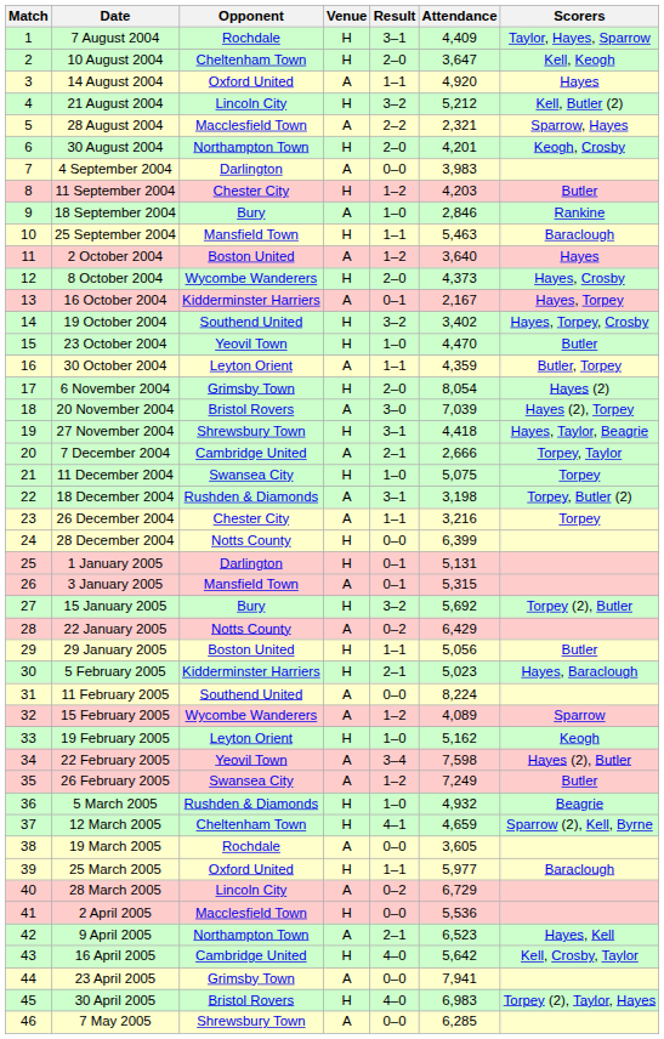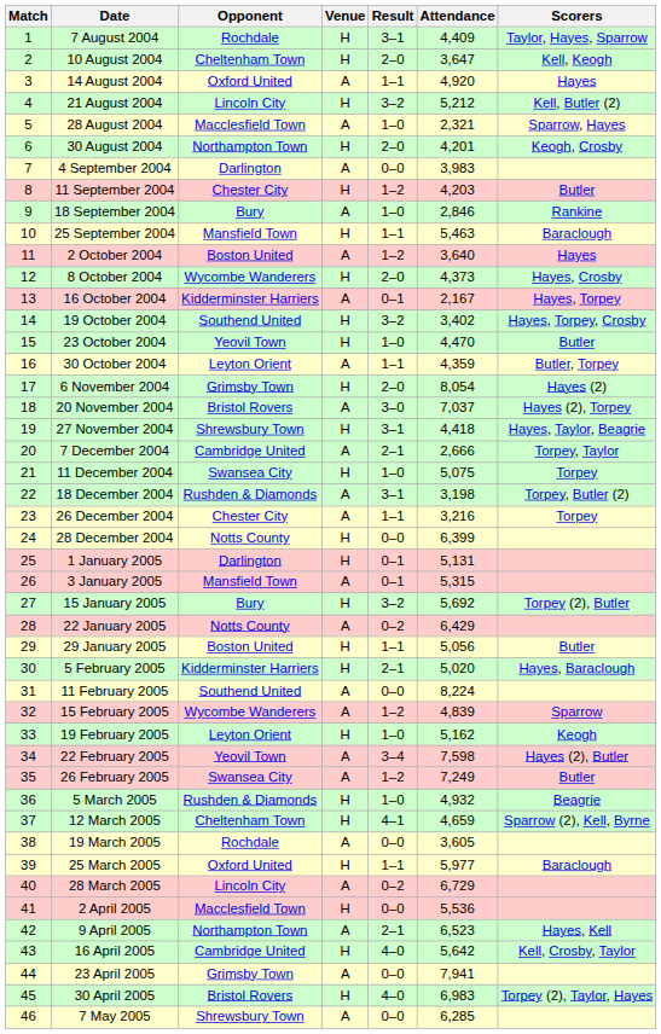 <table class="wikitable" style="font-size:100%; text-align:center">
 <tr>
 <th>Match</th>
 <th>Date</th>
 <th>Opponent</th>
 <th>Venue</th>
 <th>Result</th>
 <th>Attendance</th>
 <th>Scorers</th>
 </tr>
 <tr style="background: #CCFFCC;">
 <td>1</td>
 <td>7 August 2004</td>
 <td><a href='#'>Rochdale</a></td>
 <td>H</td>
 <td>3–1</td>
 <td>4,409</td>
 <td><a href='#'>Taylor</a>, <a href='#'>Hayes</a>, <a href='#'>Sparrow</a></td>
 </tr>
 <tr style="background: #CCFFCC;">
 <td>2</td>
 <td>10 August 2004</td>
 <td><a href='#'>Cheltenham Town</a></td>
 <td>H</td>
 <td>2–0</td>
 <td>3,647</td>
 <td><a href='#'>Kell</a>, <a href='#'>Keogh</a></td>
 </tr>
 <tr style="background: #FFFFCC;">
 <td>3</td>
 <td>14 August 2004</td>
 <td><a href='#'>Oxford United</a></td>
 <td>A</td>
 <td>1–1</td>
 <td>4,920</td>
 <td><a href='#'>Hayes</a></td>
 </tr>
 <tr style="background: #CCFFCC;">
 <td>4</td>
 <td>21 August 2004</td>
 <td><a href='#'>Lincoln City</a></td>
 <td>H</td>
 <td>3–2</td>
 <td>5,212</td>
 <td><a href='#'>Kell</a>, <a href='#'>Butler</a> (2)</td>
 </tr>
 <tr style="background: #FFFFCC;">
 <td>5</td>
 <td>28 August 2004</td>
 <td><a href='#'>Macclesfield Town</a></td>
 <td>A</td>
-<td>2–2</td>
+<td>1–0</td>
 <td>2,321</td>
 <td><a href='#'>Sparrow</a>, <a href='#'>Hayes</a></td>
 </tr>
 <tr style="background: #CCFFCC;">
 <td>6</td>
 <td>30 August 2004</td>
 <td><a href='#'>Northampton Town</a></td>
 <td>H</td>
 <td>2–0</td>
 <td>4,201</td>
 <td><a href='#'>Keogh</a>, <a href='#'>Crosby</a></td>
 </tr>
 <tr style="background: #FFFFCC;">
 <td>7</td>
 <td>4 September 2004</td>
 <td><a href='#'>Darlington</a></td>
 <td>A</td>
 <td>0–0</td>
 <td>3,983</td>
 <td></td>
 </tr>
 <tr style="background: #FFCCCC;">
 <td>8</td>
 <td>11 September 2004</td>
 <td><a href='#'>Chester City</a></td>
 <td>H</td>
 <td>1–2</td>
 <td>4,203</td>
 <td><a href='#'>Butler</a></td>
 </tr>
 <tr style="background: #CCFFCC;">
 <td>9</td>
 <td>18 September 2004</td>
 <td><a href='#'>Bury</a></td>
 <td>A</td>
 <td>1–0</td>
 <td>2,846</td>
 <td><a href='#'>Rankine</a></td>
 </tr>
 <tr style="background: #FFFFCC;">
 <td>10</td>
 <td>25 September 2004</td>
 <td><a href='#'>Mansfield Town</a></td>
 <td>H</td>
 <td>1–1</td>
 <td>5,463</td>
 <td><a href='#'>Baraclough</a></td>
 </tr>
 <tr style="background: #FFCCCC;">
 <td>11</td>
 <td>2 October 2004</td>
 <td><a href='#'>Boston United</a></td>
 <td>A</td>
 <td>1–2</td>
 <td>3,640</td>
 <td><a href='#'>Hayes</a></td>
 </tr>
 <tr style="background: #CCFFCC;">
 <td>12</td>
 <td>8 October 2004</td>
 <td><a href='#'>Wycombe Wanderers</a></td>
 <td>H</td>
 <td>2–0</td>
 <td>4,373</td>
 <td><a href='#'>Hayes</a>, <a href='#'>Crosby</a></td>
 </tr>
 <tr style="background: #FFCCCC;">
 <td>13</td>
 <td>16 October 2004</td>
 <td><a href='#'>Kidderminster Harriers</a></td>
 <td>A</td>
 <td>0–1</td>
 <td>2,167</td>
 <td><a href='#'>Hayes</a>, <a href='#'>Torpey</a></td>
 </tr>
 <tr style="background: #CCFFCC;">
 <td>14</td>
 <td>19 October 2004</td>
 <td><a href='#'>Southend United</a></td>
 <td>H</td>
 <td>3–2</td>
 <td>3,402</td>
 <td><a href='#'>Hayes</a>, <a href='#'>Torpey</a>, <a href='#'>Crosby</a></td>
 </tr>
 <tr style="background: #CCFFCC;">
 <td>15</td>
 <td>23 October 2004</td>
 <td><a href='#'>Yeovil Town</a></td>
 <td>H</td>
 <td>1–0</td>
 <td>4,470</td>
 <td><a href='#'>Butler</a></td>
 </tr>
 <tr style="background: #FFFFCC;">
 <td>16</td>
 <td>30 October 2004</td>
 <td><a href='#'>Leyton Orient</a></td>
 <td>A</td>
 <td>1–1</td>
 <td>4,359</td>
 <td><a href='#'>Butler</a>, <a href='#'>Torpey</a></td>
 </tr>
 <tr style="background: #CCFFCC;">
 <td>17</td>
 <td>6 November 2004</td>
 <td><a href='#'>Grimsby Town</a></td>
 <td>H</td>
 <td>2–0</td>
 <td>8,054</td>
 <td><a href='#'>Hayes</a> (2)</td>
 </tr>
 <tr style="background: #CCFFCC;">
 <td>18</td>
 <td>20 November 2004</td>
 <td><a href='#'>Bristol Rovers</a></td>
 <td>A</td>
 <td>3–0</td>
-<td>7,039</td>
+<td>7,037</td>
 <td><a href='#'>Hayes</a> (2), <a href='#'>Torpey</a></td>
 </tr>
 <tr style="background: #CCFFCC;">
 <td>19</td>
 <td>27 November 2004</td>
 <td><a href='#'>Shrewsbury Town</a></td>
 <td>H</td>
 <td>3–1</td>
 <td>4,418</td>
 <td><a href='#'>Hayes</a>, <a href='#'>Taylor</a>, <a href='#'>Beagrie</a></td>
 </tr>
 <tr style="background: #CCFFCC;">
 <td>20</td>
 <td>7 December 2004</td>
 <td><a href='#'>Cambridge United</a></td>
 <td>A</td>
 <td>2–1</td>
 <td>2,666</td>
 <td><a href='#'>Torpey</a>, <a href='#'>Taylor</a></td>
 </tr>
 <tr style="background: #CCFFCC;">
 <td>21</td>
 <td>11 December 2004</td>
 <td><a href='#'>Swansea City</a></td>
 <td>H</td>
 <td>1–0</td>
 <td>5,075</td>
 <td><a href='#'>Torpey</a></td>
 </tr>
 <tr style="background: #CCFFCC;">
 <td>22</td>
 <td>18 December 2004</td>
 <td><a href='#'>Rushden & Diamonds</a></td>
 <td>A</td>
 <td>3–1</td>
 <td>3,198</td>
 <td><a href='#'>Torpey</a>, <a href='#'>Butler</a> (2)</td>
 </tr>
 <tr style="background: #FFFFCC;">
 <td>23</td>
 <td>26 December 2004</td>
 <td><a href='#'>Chester City</a></td>
 <td>A</td>
 <td>1–1</td>
 <td>3,216</td>
 <td><a href='#'>Torpey</a></td>
 </tr>
 <tr style="background: #FFFFCC;">
 <td>24</td>
 <td>28 December 2004</td>
 <td><a href='#'>Notts County</a></td>
 <td>H</td>
 <td>0–0</td>
 <td>6,399</td>
 <td></td>
 </tr>
 <tr style="background: #FFCCCC;">
 <td>25</td>
 <td>1 January 2005</td>
 <td><a href='#'>Darlington</a></td>
 <td>H</td>
 <td>0–1</td>
 <td>5,131</td>
 <td></td>
 </tr>
 <tr style="background: #FFCCCC;">
 <td>26</td>
 <td>3 January 2005</td>
 <td><a href='#'>Mansfield Town</a></td>
 <td>A</td>
 <td>0–1</td>
 <td>5,315</td>
 <td></td>
 </tr>
 <tr style="background: #CCFFCC;">
 <td>27</td>
 <td>15 January 2005</td>
 <td><a href='#'>Bury</a></td>
 <td>H</td>
 <td>3–2</td>
 <td>5,692</td>
 <td><a href='#'>Torpey</a> (2), <a href='#'>Butler</a></td>
 </tr>
 <tr style="background: #FFCCCC;">
 <td>28</td>
 <td>22 January 2005</td>
 <td><a href='#'>Notts County</a></td>
 <td>A</td>
 <td>0–2</td>
 <td>6,429</td>
 <td></td>
 </tr>
 <tr style="background: #FFFFCC;">
 <td>29</td>
 <td>29 January 2005</td>
 <td><a href='#'>Boston United</a></td>
 <td>H</td>
 <td>1–1</td>
 <td>5,056</td>
 <td><a href='#'>Butler</a></td>
 </tr>
 <tr style="background: #CCFFCC;">
 <td>30</td>
 <td>5 February 2005</td>
 <td><a href='#'>Kidderminster Harriers</a></td>
 <td>H</td>
 <td>2–1</td>
-<td>5,023</td>
+<td>5,020</td>
 <td><a href='#'>Hayes</a>, <a href='#'>Baraclough</a></td>
 </tr>
 <tr style="background: #FFFFCC;">
 <td>31</td>
 <td>11 February 2005</td>
 <td><a href='#'>Southend United</a></td>
 <td>A</td>
 <td>0–0</td>
 <td>8,224</td>
 <td></td>
 </tr>
 <tr style="background: #FFCCCC;">
 <td>32</td>
 <td>15 February 2005</td>
 <td><a href='#'>Wycombe Wanderers</a></td>
 <td>A</td>
 <td>1–2</td>
-<td>4,089</td>
+<td>4,839</td>
 <td><a href='#'>Sparrow</a></td>
 </tr>
 <tr style="background: #CCFFCC;">
 <td>33</td>
 <td>19 February 2005</td>
 <td><a href='#'>Leyton Orient</a></td>
 <td>H</td>
 <td>1–0</td>
 <td>5,162</td>
 <td><a href='#'>Keogh</a></td>
 </tr>
 <tr style="background: #FFCCCC;">
 <td>34</td>
 <td>22 February 2005</td>
 <td><a href='#'>Yeovil Town</a></td>
 <td>A</td>
 <td>3–4</td>
 <td>7,598</td>
 <td><a href='#'>Hayes</a> (2), <a href='#'>Butler</a></td>
 </tr>
 <tr style="background: #FFCCCC;">
 <td>35</td>
 <td>26 February 2005</td>
 <td><a href='#'>Swansea City</a></td>
 <td>A</td>
 <td>1–2</td>
 <td>7,249</td>
 <td><a href='#'>Butler</a></td>
 </tr>
 <tr style="background: #CCFFCC;">
 <td>36</td>
 <td>5 March 2005</td>
 <td><a href='#'>Rushden & Diamonds</a></td>
 <td>H</td>
 <td>1–0</td>
 <td>4,932</td>
 <td><a href='#'>Beagrie</a></td>
 </tr>
 <tr style="background: #CCFFCC;">
 <td>37</td>
 <td>12 March 2005</td>
 <td><a href='#'>Cheltenham Town</a></td>
 <td>H</td>
 <td>4–1</td>
 <td>4,659</td>
 <td><a href='#'>Sparrow</a> (2), <a href='#'>Kell</a>, <a href='#'>Byrne</a></td>
 </tr>
 <tr style="background: #FFFFCC;">
 <td>38</td>
 <td>19 March 2005</td>
 <td><a href='#'>Rochdale</a></td>
 <td>A</td>
 <td>0–0</td>
 <td>3,605</td>
 <td></td>
 </tr>
 <tr style="background: #FFFFCC;">
 <td>39</td>
 <td>25 March 2005</td>
 <td><a href='#'>Oxford United</a></td>
 <td>H</td>
 <td>1–1</td>
 <td>5,977</td>
 <td><a href='#'>Baraclough</a></td>
 </tr>
 <tr style="background: #FFCCCC;">
 <td>40</td>
 <td>28 March 2005</td>
 <td><a href='#'>Lincoln City</a></td>
 <td>A</td>
 <td>0–2</td>
 <td>6,729</td>
 <td></td>
 </tr>
 <tr style="background: #FFCCCC;">
 <td>41</td>
 <td>2 April 2005</td>
 <td><a href='#'>Macclesfield Town</a></td>
 <td>H</td>
 <td>0–0</td>
 <td>5,536</td>
 <td></td>
 </tr>
 <tr style="background: #CCFFCC;">
 <td>42</td>
 <td>9 April 2005</td>
 <td><a href='#'>Northampton Town</a></td>
 <td>A</td>
 <td>2–1</td>
 <td>6,523</td>
 <td><a href='#'>Hayes</a>, <a href='#'>Kell</a></td>
 </tr>
 <tr style="background: #CCFFCC;">
 <td>43</td>
 <td>16 April 2005</td>
 <td><a href='#'>Cambridge United</a></td>
 <td>H</td>
 <td>4–0</td>
 <td>5,642</td>
 <td><a href='#'>Kell</a>, <a href='#'>Crosby</a>, <a href='#'>Taylor</a></td>
 </tr>
 <tr style="background: #FFFFCC;">
 <td>44</td>
 <td>23 April 2005</td>
 <td><a href='#'>Grimsby Town</a></td>
 <td>A</td>
 <td>0–0</td>
 <td>7,941</td>
 <td></td>
 </tr>
 <tr style="background: #CCFFCC;">
 <td>45</td>
 <td>30 April 2005</td>
 <td><a href='#'>Bristol Rovers</a></td>
 <td>H</td>
 <td>4–0</td>
 <td>6,983</td>
 <td><a href='#'>Torpey</a> (2), <a href='#'>Taylor</a>, <a href='#'>Hayes</a></td>
 </tr>
 <tr style="background: #FFFFCC;">
 <td>46</td>
 <td>7 May 2005</td>
 <td><a href='#'>Shrewsbury Town</a></td>
 <td>A</td>
 <td>0–0</td>
 <td>6,285</td>
 <td></td>
 </tr>
 </table>
